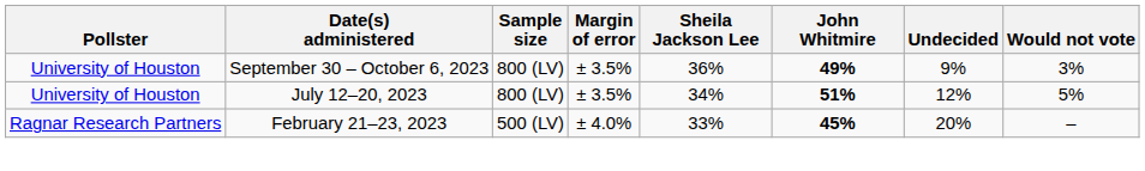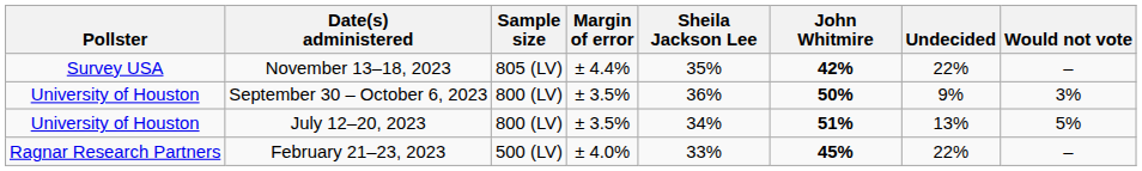 <table class="wikitable" style="font-size:90%;text-align:center;">
 <tr valign=bottom>
 <th>Pollster</th>
 <th>Date(s)<br>administered</th>
 <th>Sample<br>size</th>
 <th>Margin<br>of error</th>
 <th style="width:100px;">Sheila<br>Jackson Lee</th>
 <th style="width:100px;">John<br>Whitmire</th>
 <th>Undecided</th>
 <th>Would not vote</th>
 </tr>
 <tr>
+<td><a href='#'>Survey USA</a></td>
+<td>November 13–18, 2023</td>
+<td>805 (LV)</td>
+<td>± 4.4%</td>
+<td>35%</td>
+<td><strong>42%</strong></td>
+<td>22%</td>
+<td>–</td>
+</tr>
+<tr>
 <td><a href='#'>University of Houston</a></td>
 <td>September 30 – October 6, 2023</td>
 <td>800 (LV)</td>
 <td>± 3.5%</td>
 <td>36%</td>
-<td><strong>49%</strong></td>
+<td><strong>50%</strong></td>
 <td>9%</td>
 <td>3%</td>
 </tr>
 <tr>
 <td><a href='#'>University of Houston</a></td>
 <td>July 12–20, 2023</td>
 <td>800 (LV)</td>
 <td>± 3.5%</td>
 <td>34%</td>
 <td><strong>51%</strong></td>
-<td>12%</td>
+<td>13%</td>
 <td>5%</td>
 </tr>
 <tr>
 <td><a href='#'>Ragnar Research Partners</a></td>
 <td>February 21–23, 2023</td>
 <td>500 (LV)</td>
 <td>± 4.0%</td>
 <td>33%</td>
 <td><strong>45%</strong></td>
-<td>20%</td>
+<td>22%</td>
 <td>–</td>
 </tr>
 </table>
